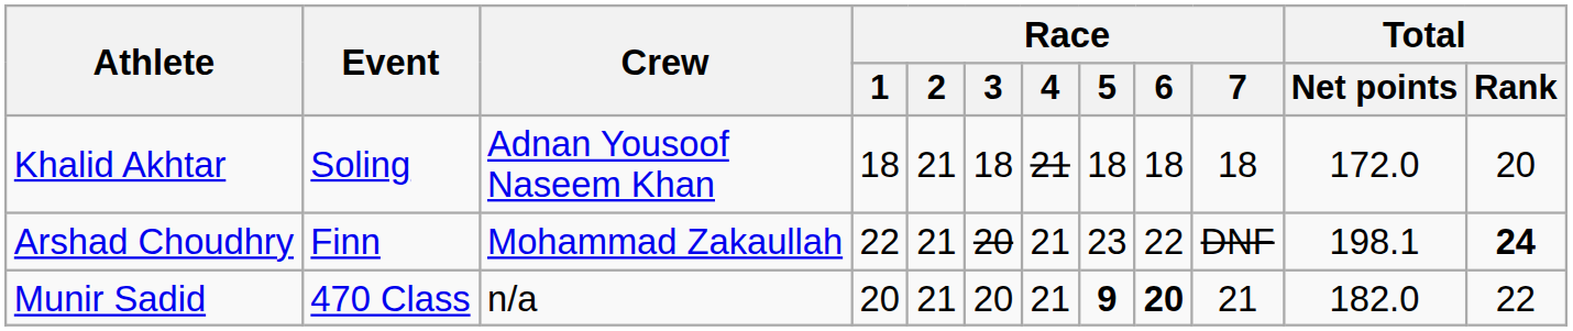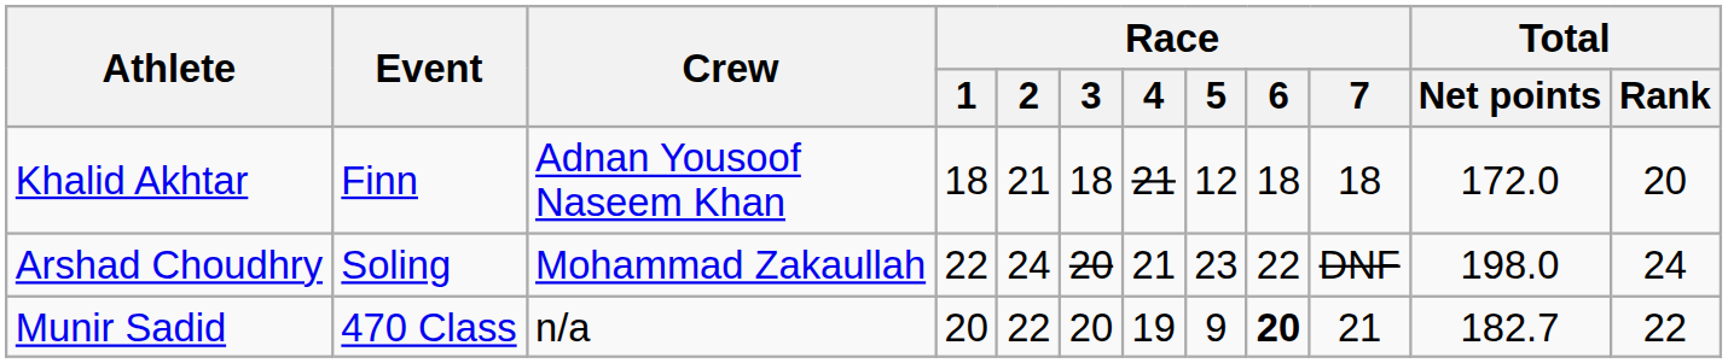 <table class=wikitable style=font-size:90%;text-align:center>
 <tr>
 <th rowspan=2>Athlete</th>
 <th rowspan=2>Event</th>
 <th rowspan=2>Crew</th>
 <th colspan=7>Race</th>
 <th colspan=2>Total</th>
 </tr>
 <tr style=font-size:95%>
 <th>1</th>
 <th>2</th>
 <th>3</th>
 <th>4</th>
 <th>5</th>
 <th>6</th>
 <th>7</th>
 <th>Net points</th>
 <th>Rank</th>
 </tr>
 <tr>
 <td align=left><a href='#'>Khalid Akhtar</a></td>
-<td align=left><a href='#'>Soling</a></td>
+<td align=left><a href='#'>Finn</a></td>
 <td align=left><a href='#'>Adnan Yousoof</a><br><a href='#'>Naseem Khan</a></td>
 <td>18</td>
 <td>21</td>
 <td>18</td>
 <td><s>21</s></td>
-<td>18</td>
+<td>12</td>
 <td>18</td>
 <td>18</td>
 <td>172.0</td>
 <td>20</td>
 </tr>
 <tr>
 <td align=left><a href='#'>Arshad Choudhry</a></td>
-<td align=left><a href='#'>Finn</a></td>
+<td align=left><a href='#'>Soling</a></td>
 <td align=left><a href='#'>Mohammad Zakaullah</a></td>
 <td>22</td>
-<td>21</td>
+<td>24</td>
 <td><s>20</s></td>
 <td>21</td>
 <td>23</td>
 <td>22</td>
 <td><s>DNF</s></td>
-<td>198.1</td>
-<td><strong>24</strong></td>
+<td>198.0</td>
+<td>24</td>
 </tr>
 <tr>
 <td align=left><a href='#'>Munir Sadid</a></td>
 <td align=left><a href='#'>470 Class</a></td>
 <td align=left>n/a</td>
 <td>20</td>
-<td>21</td>
+<td>22</td>
 <td>20</td>
-<td>21</td>
-<td><strong>9</strong></td>
+<td>19</td>
+<td>9</td>
 <td><strong>20</strong></td>
 <td>21</td>
-<td>182.0</td>
+<td>182.7</td>
 <td>22</td>
 </tr>
 </table>
